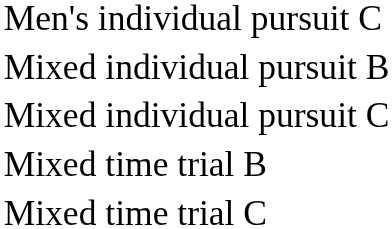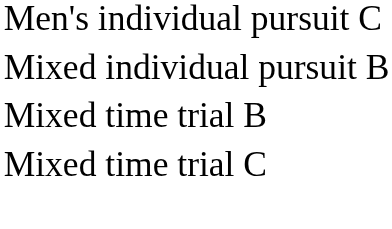 <table>
 <tr>
 <td>Men's individual pursuit C</td>
 <td></td>
 <td></td>
 <td></td>
 </tr>
 <tr>
 <td>Mixed individual pursuit B</td>
-<td></td>
-<td></td>
-<td></td>
-</tr>
-<tr>
-<td>Mixed individual pursuit C</td>
 <td></td>
 <td></td>
 <td></td>
 </tr>
 <tr>
 <td>Mixed time trial B</td>
 <td></td>
 <td></td>
 <td></td>
 </tr>
 <tr>
 <td>Mixed time trial C</td>
 <td></td>
 <td></td>
 <td></td>
 </tr>
 </table>
